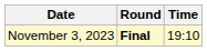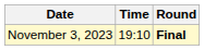 <table class="wikitable">
 <tr>
 <th>Date</th>
+<th>Time</th>
 <th>Round</th>
-<th>Time</th>
 </tr>
 <tr style=background:lemonchiffon>
 <td>November 3, 2023</td>
+<td>19:10</td>
 <td><strong>Final</strong></td>
-<td>19:10</td>
 </tr>
 </table>
